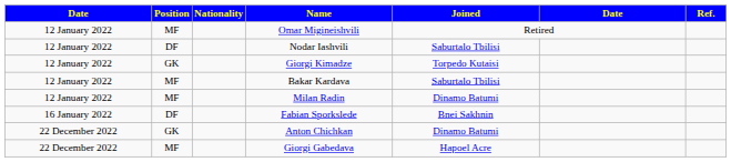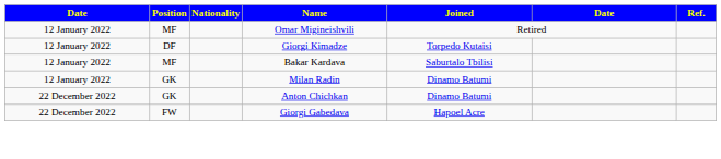 <table class="wikitable"  style="text-align:center; font-size:90%; ">
 <tr>
 <th style="background:#0000FF; color:#ffff00; width:200px;">Date</th>
 <th style="background:#0000FF; color:#ffff00; width:50px;">Position</th>
 <th style="background:#0000FF; color:#ffff00; width:50px;">Nationality</th>
 <th style="background:#0000FF; color:#ffff00; width:200px;">Name</th>
 <th style="background:#0000FF; color:#ffff00; width:200px;">Joined</th>
 <th style="background:#0000FF; color:#ffff00; width:200px;">Date</th>
 <th style="background:#0000FF; color:#ffff00; width:50px;">Ref.</th>
 </tr>
 <tr>
 <td>12 January 2022</td>
 <td>MF</td>
 <td></td>
 <td><a href='#'>Omar Migineishvili</a></td>
 <td colspan="2">Retired</td>
 <td></td>
 </tr>
 <tr>
 <td>12 January 2022</td>
 <td>DF</td>
 <td></td>
-<td>Nodar Iashvili</td>
-<td><a href='#'>Saburtalo Tbilisi</a></td>
-<td></td>
-<td></td>
-</tr>
-<tr>
-<td>12 January 2022</td>
-<td>GK</td>
-<td></td>
 <td><a href='#'>Giorgi Kimadze</a></td>
 <td><a href='#'>Torpedo Kutaisi</a></td>
 <td></td>
 <td></td>
 </tr>
 <tr>
 <td>12 January 2022</td>
 <td>MF</td>
 <td></td>
 <td>Bakar Kardava</td>
 <td><a href='#'>Saburtalo Tbilisi</a></td>
 <td></td>
 <td></td>
 </tr>
 <tr>
 <td>12 January 2022</td>
-<td>MF</td>
+<td>GK</td>
 <td></td>
 <td><a href='#'>Milan Radin</a></td>
 <td><a href='#'>Dinamo Batumi</a></td>
-<td></td>
-<td></td>
-</tr>
-<tr>
-<td>16 January 2022</td>
-<td>DF</td>
-<td></td>
-<td><a href='#'>Fabian Sporkslede</a></td>
-<td><a href='#'>Bnei Sakhnin</a></td>
 <td></td>
 <td></td>
 </tr>
 <tr>
 <td>22 December 2022</td>
 <td>GK</td>
 <td></td>
 <td><a href='#'>Anton Chichkan</a></td>
 <td><a href='#'>Dinamo Batumi</a></td>
 <td></td>
 <td></td>
 </tr>
 <tr>
 <td>22 December 2022</td>
-<td>MF</td>
+<td>FW</td>
 <td></td>
 <td><a href='#'>Giorgi Gabedava</a></td>
 <td><a href='#'>Hapoel Acre</a></td>
 <td></td>
 <td></td>
 </tr>
 </table>
